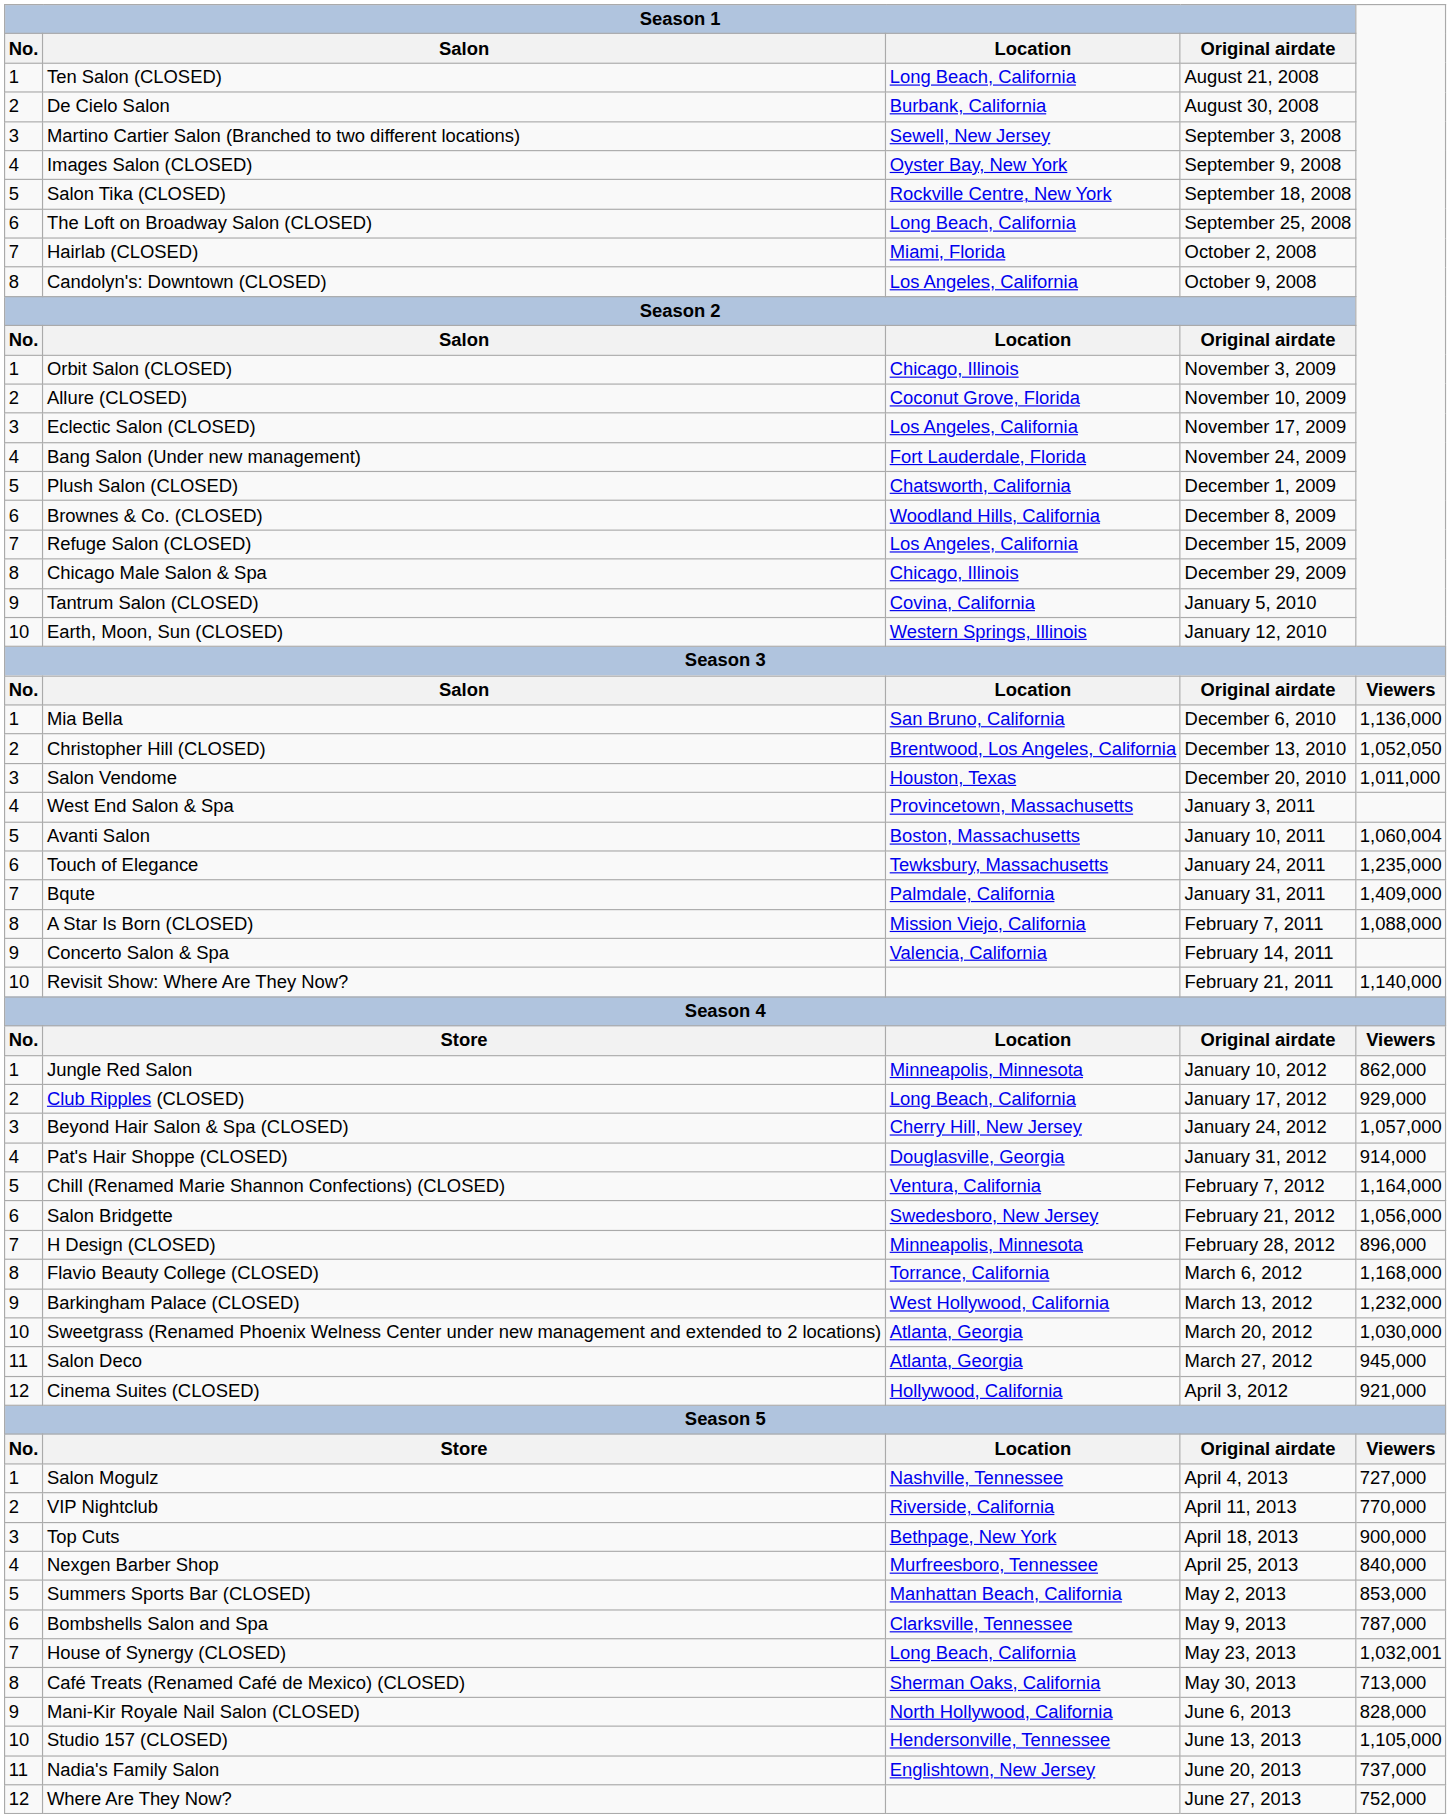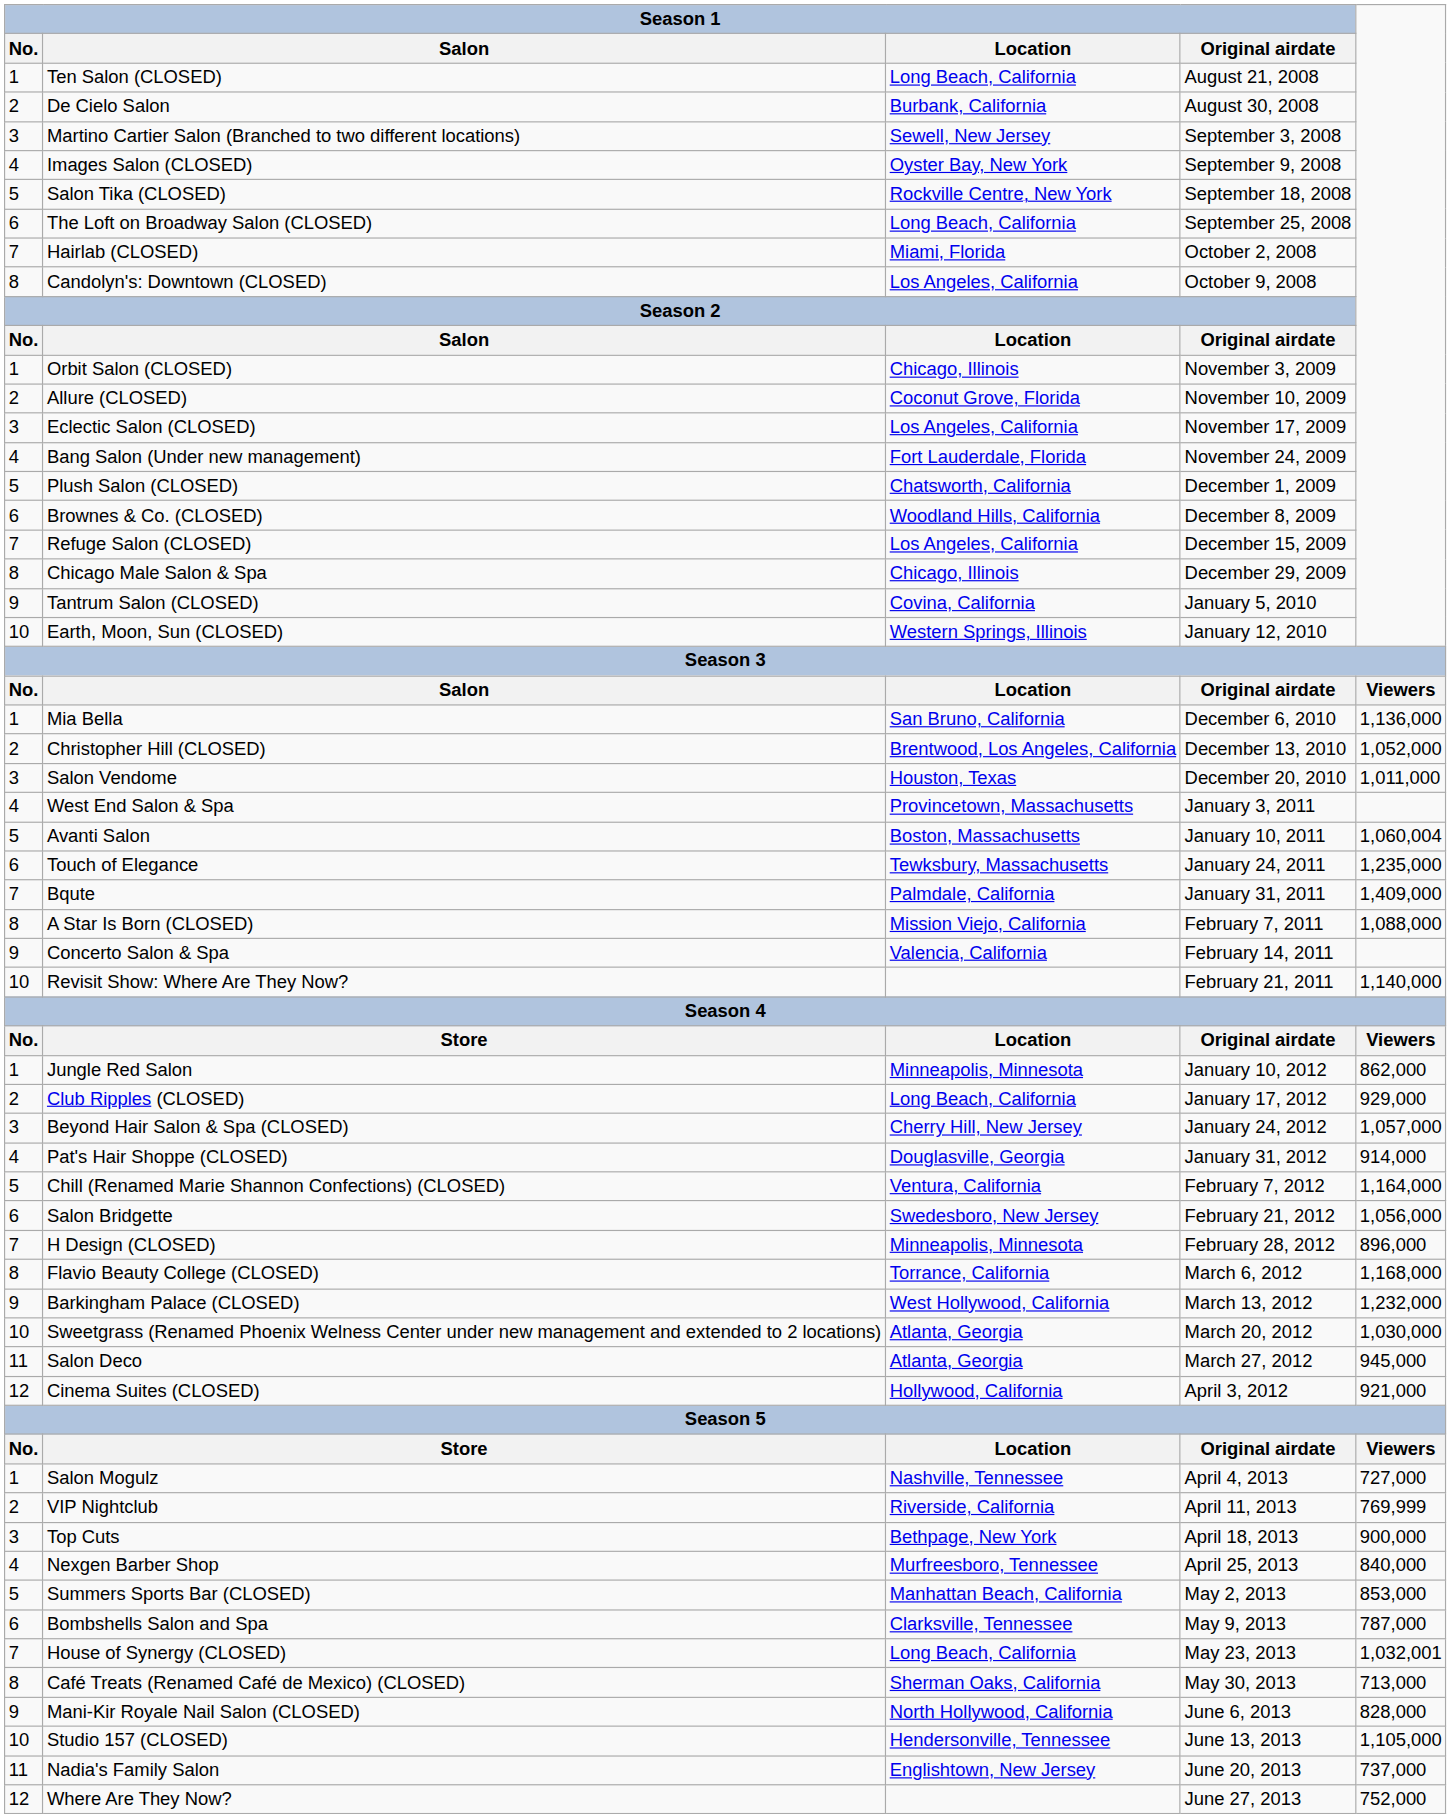 <table class="wikitable">
 <tr>
 <th colspan=4 style="background:#B0C4DE;">Season 1</th>
 </tr>
 <tr style="text-align:center;">
 <th>No.</th>
 <th>Salon</th>
 <th>Location</th>
 <th>Original airdate</th>
 </tr>
 <tr>
 <td>1</td>
 <td>Ten Salon (CLOSED)</td>
 <td><a href='#'>Long Beach, California</a></td>
 <td>August 21, 2008</td>
 </tr>
 <tr>
 <td>2</td>
 <td>De Cielo Salon</td>
 <td><a href='#'>Burbank, California</a></td>
 <td>August 30, 2008</td>
 </tr>
 <tr>
 <td>3</td>
 <td>Martino Cartier Salon (Branched to two different locations) </td>
 <td><a href='#'>Sewell, New Jersey</a></td>
 <td>September 3, 2008</td>
 </tr>
 <tr>
 <td>4</td>
 <td>Images Salon (CLOSED)</td>
 <td><a href='#'>Oyster Bay, New York</a></td>
 <td>September 9, 2008</td>
 </tr>
 <tr>
 <td>5</td>
 <td>Salon Tika (CLOSED)</td>
 <td><a href='#'>Rockville Centre, New York</a></td>
 <td>September 18, 2008</td>
 </tr>
 <tr>
 <td>6</td>
 <td>The Loft on Broadway Salon (CLOSED)</td>
 <td><a href='#'>Long Beach, California</a></td>
 <td>September 25, 2008</td>
 </tr>
 <tr>
 <td>7</td>
 <td>Hairlab (CLOSED)</td>
 <td><a href='#'>Miami, Florida</a></td>
 <td>October 2, 2008</td>
 </tr>
 <tr>
 <td>8</td>
 <td>Candolyn's: Downtown (CLOSED)</td>
 <td><a href='#'>Los Angeles, California</a></td>
 <td>October 9, 2008</td>
 </tr>
 <tr style="text-align:center;">
 <th colspan=4 style="background:#B0C4DE;">Season 2</th>
 </tr>
 <tr>
 <th>No.</th>
 <th>Salon</th>
 <th>Location</th>
 <th>Original airdate</th>
 </tr>
 <tr>
 <td>1</td>
 <td>Orbit Salon (CLOSED)</td>
 <td><a href='#'>Chicago, Illinois</a></td>
 <td>November 3, 2009</td>
 </tr>
 <tr>
 <td>2</td>
 <td>Allure (CLOSED)</td>
 <td><a href='#'>Coconut Grove, Florida</a></td>
 <td>November 10, 2009</td>
 </tr>
 <tr>
 <td>3</td>
 <td>Eclectic Salon (CLOSED)</td>
 <td><a href='#'>Los Angeles, California</a></td>
 <td>November 17, 2009</td>
 </tr>
 <tr>
 <td>4</td>
 <td>Bang Salon (Under new management) </td>
 <td><a href='#'>Fort Lauderdale, Florida</a></td>
 <td>November 24, 2009</td>
 </tr>
 <tr>
 <td>5</td>
 <td>Plush Salon (CLOSED)</td>
 <td><a href='#'>Chatsworth, California</a></td>
 <td>December 1, 2009</td>
 </tr>
 <tr>
 <td>6</td>
 <td>Brownes & Co. (CLOSED)</td>
 <td><a href='#'>Woodland Hills, California</a></td>
 <td>December 8, 2009</td>
 </tr>
 <tr>
 <td>7</td>
 <td>Refuge Salon (CLOSED)</td>
 <td><a href='#'>Los Angeles, California</a></td>
 <td>December 15, 2009</td>
 </tr>
 <tr>
 <td>8</td>
 <td>Chicago Male Salon & Spa</td>
 <td><a href='#'>Chicago, Illinois</a></td>
 <td>December 29, 2009</td>
 </tr>
 <tr>
 <td>9</td>
 <td>Tantrum Salon (CLOSED)</td>
 <td><a href='#'>Covina, California</a></td>
 <td>January 5, 2010</td>
 </tr>
 <tr>
 <td>10</td>
 <td>Earth, Moon, Sun (CLOSED)</td>
 <td><a href='#'>Western Springs, Illinois</a></td>
 <td>January 12, 2010</td>
 </tr>
 <tr style="text-align:center;">
 <th colspan=5 style="background:#B0C4DE;">Season 3</th>
 </tr>
 <tr>
 <th>No.</th>
 <th>Salon</th>
 <th>Location</th>
 <th>Original airdate</th>
 <th>Viewers</th>
 </tr>
 <tr>
 <td>1</td>
 <td>Mia Bella</td>
 <td><a href='#'>San Bruno, California</a></td>
 <td>December 6, 2010</td>
 <td>1,136,000</td>
 </tr>
 <tr>
 <td>2</td>
 <td>Christopher Hill (CLOSED)</td>
 <td><a href='#'>Brentwood, Los Angeles, California</a></td>
 <td>December 13, 2010</td>
-<td>1,052,050</td>
+<td>1,052,000</td>
 </tr>
 <tr>
 <td>3</td>
 <td>Salon Vendome</td>
 <td><a href='#'>Houston, Texas</a></td>
 <td>December 20, 2010</td>
 <td>1,011,000</td>
 </tr>
 <tr>
 <td>4</td>
 <td>West End Salon & Spa</td>
 <td><a href='#'>Provincetown, Massachusetts</a></td>
 <td>January 3, 2011</td>
 <td></td>
 </tr>
 <tr>
 <td>5</td>
 <td>Avanti Salon</td>
 <td><a href='#'>Boston, Massachusetts</a></td>
 <td>January 10, 2011</td>
 <td>1,060,004</td>
 </tr>
 <tr>
 <td>6</td>
 <td>Touch of Elegance</td>
 <td><a href='#'>Tewksbury, Massachusetts</a></td>
 <td>January 24, 2011</td>
 <td>1,235,000</td>
 </tr>
 <tr>
 <td>7</td>
 <td>Bqute</td>
 <td><a href='#'>Palmdale, California</a></td>
 <td>January 31, 2011</td>
 <td>1,409,000</td>
 </tr>
 <tr>
 <td>8</td>
 <td>A Star Is Born (CLOSED)</td>
 <td><a href='#'>Mission Viejo, California</a></td>
 <td>February 7, 2011</td>
 <td>1,088,000</td>
 </tr>
 <tr>
 <td>9</td>
 <td>Concerto Salon & Spa</td>
 <td><a href='#'>Valencia, California</a></td>
 <td>February 14, 2011</td>
 <td></td>
 </tr>
 <tr>
 <td>10</td>
 <td>Revisit Show: Where Are They Now?</td>
 <td></td>
 <td>February 21, 2011</td>
 <td>1,140,000</td>
 </tr>
 <tr style="text-align:center;">
 <th colspan=5 style="background:#B0C4DE;">Season 4</th>
 </tr>
 <tr>
 <th>No.</th>
 <th>Store</th>
 <th>Location</th>
 <th>Original airdate</th>
 <th>Viewers</th>
 </tr>
 <tr>
 <td>1</td>
 <td>Jungle Red Salon</td>
 <td><a href='#'>Minneapolis, Minnesota</a></td>
 <td>January 10, 2012</td>
 <td>862,000</td>
 </tr>
 <tr>
 <td>2</td>
 <td><a href='#'>Club Ripples</a> (CLOSED)</td>
 <td><a href='#'>Long Beach, California</a></td>
 <td>January 17, 2012</td>
 <td>929,000</td>
 </tr>
 <tr>
 <td>3</td>
 <td>Beyond Hair Salon & Spa (CLOSED)</td>
 <td><a href='#'>Cherry Hill, New Jersey</a></td>
 <td>January 24, 2012</td>
 <td>1,057,000</td>
 </tr>
 <tr>
 <td>4</td>
 <td>Pat's Hair Shoppe (CLOSED)</td>
 <td><a href='#'>Douglasville, Georgia</a></td>
 <td>January 31, 2012</td>
 <td>914,000</td>
 </tr>
 <tr>
 <td>5</td>
 <td>Chill (Renamed Marie Shannon Confections) (CLOSED)</td>
 <td><a href='#'>Ventura, California</a></td>
 <td>February 7, 2012</td>
 <td>1,164,000</td>
 </tr>
 <tr>
 <td>6</td>
 <td>Salon Bridgette</td>
 <td><a href='#'>Swedesboro, New Jersey</a></td>
 <td>February 21, 2012</td>
 <td>1,056,000</td>
 </tr>
 <tr>
 <td>7</td>
 <td>H Design (CLOSED) </td>
 <td><a href='#'>Minneapolis, Minnesota</a></td>
 <td>February 28, 2012</td>
 <td>896,000</td>
 </tr>
 <tr>
 <td>8</td>
 <td>Flavio Beauty College (CLOSED) </td>
 <td><a href='#'>Torrance, California</a></td>
 <td>March 6, 2012</td>
 <td>1,168,000</td>
 </tr>
 <tr>
 <td>9</td>
 <td>Barkingham Palace (CLOSED)</td>
 <td><a href='#'>West Hollywood, California</a></td>
 <td>March 13, 2012</td>
 <td>1,232,000</td>
 </tr>
 <tr>
 <td>10</td>
 <td>Sweetgrass (Renamed Phoenix Welness Center under new management and extended to 2 locations)</td>
 <td><a href='#'>Atlanta, Georgia</a></td>
 <td>March 20, 2012</td>
 <td>1,030,000</td>
 </tr>
 <tr>
 <td>11</td>
 <td>Salon Deco</td>
 <td><a href='#'>Atlanta, Georgia</a></td>
 <td>March 27, 2012</td>
 <td>945,000</td>
 </tr>
 <tr>
 <td>12</td>
 <td>Cinema Suites (CLOSED) </td>
 <td><a href='#'>Hollywood, California</a></td>
 <td>April 3, 2012</td>
 <td>921,000</td>
 </tr>
 <tr style="text-align:center;">
 <th colspan=5 style="background:#B0C4DE;">Season 5</th>
 </tr>
 <tr>
 <th>No.</th>
 <th>Store</th>
 <th>Location</th>
 <th>Original airdate</th>
 <th>Viewers</th>
 </tr>
 <tr>
 <td>1</td>
 <td>Salon Mogulz</td>
 <td><a href='#'>Nashville, Tennessee</a></td>
 <td>April 4, 2013</td>
 <td>727,000</td>
 </tr>
 <tr>
 <td>2</td>
 <td>VIP Nightclub</td>
 <td><a href='#'>Riverside, California</a></td>
 <td>April 11, 2013</td>
-<td>770,000</td>
+<td>769,999</td>
 </tr>
 <tr>
 <td>3</td>
 <td>Top Cuts</td>
 <td><a href='#'>Bethpage, New York</a></td>
 <td>April 18, 2013</td>
 <td>900,000</td>
 </tr>
 <tr>
 <td>4</td>
 <td>Nexgen Barber Shop</td>
 <td><a href='#'>Murfreesboro, Tennessee</a></td>
 <td>April 25, 2013</td>
 <td>840,000</td>
 </tr>
 <tr>
 <td>5</td>
 <td>Summers Sports Bar (CLOSED)</td>
 <td><a href='#'>Manhattan Beach, California</a></td>
 <td>May 2, 2013</td>
 <td>853,000</td>
 </tr>
 <tr>
 <td>6</td>
 <td>Bombshells Salon and Spa</td>
 <td><a href='#'>Clarksville, Tennessee</a></td>
 <td>May 9, 2013</td>
 <td>787,000</td>
 </tr>
 <tr>
 <td>7</td>
 <td>House of Synergy (CLOSED)</td>
 <td><a href='#'>Long Beach, California</a></td>
 <td>May 23, 2013</td>
 <td>1,032,001</td>
 </tr>
 <tr>
 <td>8</td>
 <td>Café Treats (Renamed Café de Mexico) (CLOSED)</td>
 <td><a href='#'>Sherman Oaks, California</a></td>
 <td>May 30, 2013</td>
 <td>713,000</td>
 </tr>
 <tr>
 <td>9</td>
 <td>Mani-Kir Royale Nail Salon (CLOSED)</td>
 <td><a href='#'>North Hollywood, California</a></td>
 <td>June 6, 2013</td>
 <td>828,000</td>
 </tr>
 <tr>
 <td>10</td>
 <td>Studio 157 (CLOSED)</td>
 <td><a href='#'>Hendersonville, Tennessee</a></td>
 <td>June 13, 2013</td>
 <td>1,105,000</td>
 </tr>
 <tr>
 <td>11</td>
 <td>Nadia's Family Salon</td>
 <td><a href='#'>Englishtown, New Jersey</a></td>
 <td>June 20, 2013</td>
 <td>737,000</td>
 </tr>
 <tr>
 <td>12</td>
 <td>Where Are They Now?</td>
 <td></td>
 <td>June 27, 2013</td>
 <td>752,000</td>
 </tr>
 </table>
